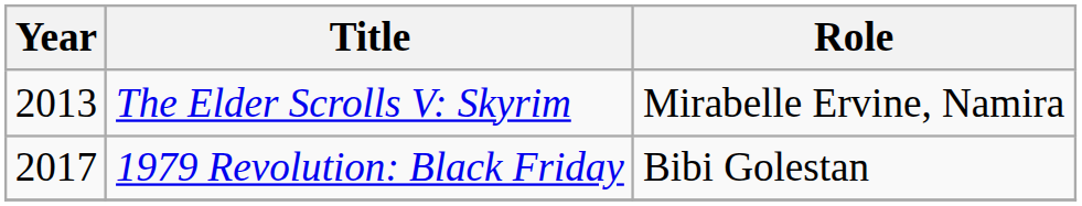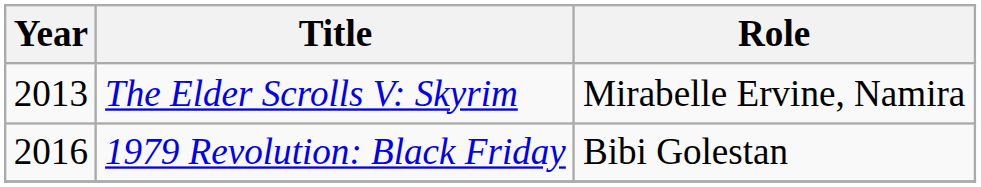 <table class="wikitable sortable">
 <tr>
 <th>Year</th>
 <th>Title</th>
 <th>Role</th>
 </tr>
 <tr>
 <td>2013</td>
 <td><em><a href='#'>The Elder Scrolls V: Skyrim</a></em></td>
 <td>Mirabelle Ervine, Namira</td>
 </tr>
 <tr>
-<td>2017</td>
+<td>2016</td>
 <td><em><a href='#'>1979 Revolution: Black Friday</a></em></td>
 <td>Bibi Golestan</td>
 </tr>
 <tr>
 </tr>
 </table>
